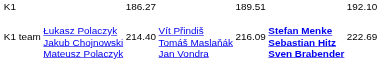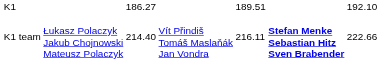 <table>
 <tr>
 <td>K1</td>
 <td></td>
 <td>186.27</td>
 <td></td>
 <td>189.51</td>
 <td></td>
 <td>192.10</td>
 </tr>
 <tr>
 <td>K1 team</td>
 <td><br><a href='#'>Łukasz Polaczyk</a><br><a href='#'>Jakub Chojnowski</a><br><a href='#'>Mateusz Polaczyk</a></td>
 <td>214.40</td>
 <td><br><a href='#'>Vít Přindiš</a><br><a href='#'>Tomáš Maslaňák</a><br><a href='#'>Jan Vondra</a></td>
-<td>216.09</td>
+<td>216.11</td>
 <td><strong><br><a href='#'>Stefan Menke</a><br><a href='#'>Sebastian Hitz</a><br><a href='#'>Sven Brabender</a></strong></td>
-<td>222.69</td>
+<td>222.66</td>
 </tr>
 </table>
